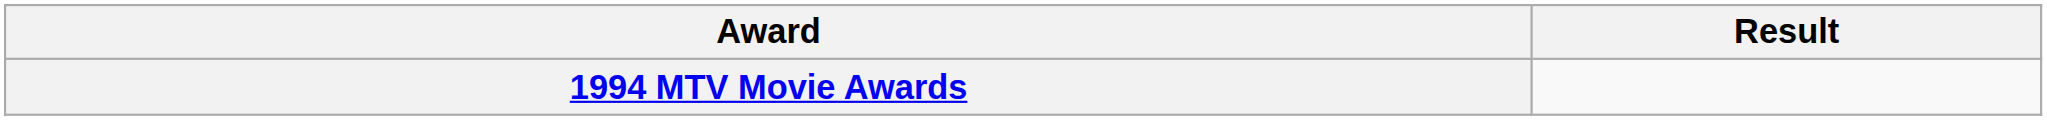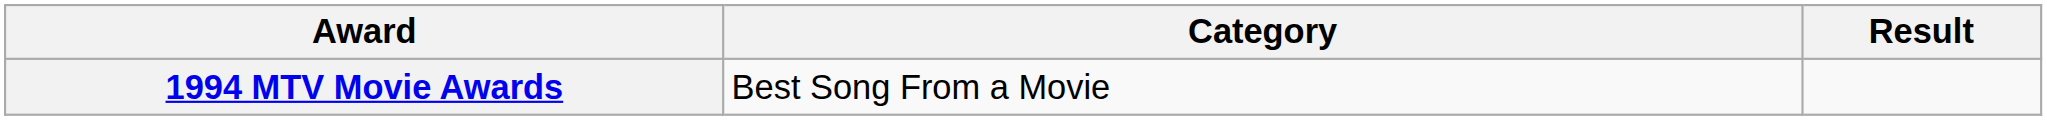 <table class="wikitable plainrowheaders sortable" style="width:75%">
 <tr>
 <th scope="col" style="width:30%">Award</th>
+<th scope="col" style="width:45%">Category</th>
 <th scope="col" style="width:10%">Result</th>
 </tr>
 <tr>
 <th scope="row"><a href='#'>1994 MTV Movie Awards</a></th>
+<td>Best Song From a Movie</td>
 <td></td>
 </tr>
 </table>
